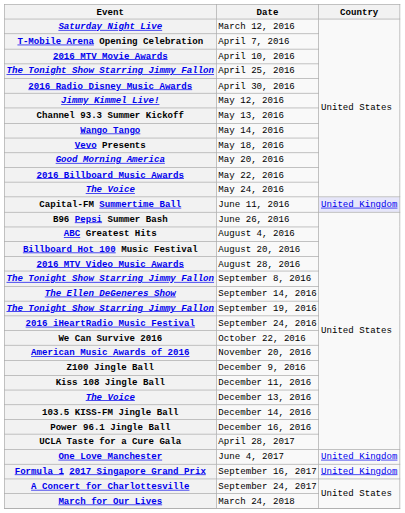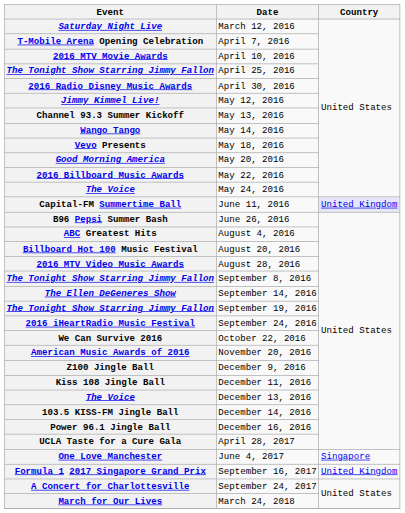 <table class="wikitable sortable plainrowheaders">
 <tr>
 <th>Event</th>
 <th>Date</th>
 <th>Country</th>
 </tr>
 <tr>
 <th scope="row"><em><a href='#'>Saturday Night Live</a></em></th>
 <td>March 12, 2016</td>
 <td rowspan="12">United States</td>
 </tr>
 <tr>
 <th scope="row"><a href='#'>T-Mobile Arena</a> Opening Celebration</th>
 <td>April 7, 2016</td>
 </tr>
 <tr>
 <th scope="row"><a href='#'>2016 MTV Movie Awards</a></th>
 <td>April 10, 2016</td>
 </tr>
 <tr>
 <th scope="row"><em><a href='#'>The Tonight Show Starring Jimmy Fallon</a></em></th>
 <td>April 25, 2016</td>
 </tr>
 <tr>
 <th scope="row"><a href='#'>2016 Radio Disney Music Awards</a></th>
 <td>April 30, 2016</td>
 </tr>
 <tr>
 <th scope="row"><em><a href='#'>Jimmy Kimmel Live!</a></em></th>
 <td>May 12, 2016</td>
 </tr>
 <tr>
 <th scope="row">Channel 93.3 Summer Kickoff</th>
 <td>May 13, 2016</td>
 </tr>
 <tr>
 <th scope="row"><a href='#'>Wango Tango</a></th>
 <td>May 14, 2016</td>
 </tr>
 <tr>
 <th scope="row"><a href='#'>Vevo</a> Presents</th>
 <td>May 18, 2016</td>
 </tr>
 <tr>
 <th scope="row"><em><a href='#'>Good Morning America</a></em></th>
 <td>May 20, 2016</td>
 </tr>
 <tr>
 <th scope="row"><a href='#'>2016 Billboard Music Awards</a></th>
 <td>May 22, 2016</td>
 </tr>
 <tr>
 <th scope="row"><em><a href='#'>The Voice</a></em></th>
 <td>May 24, 2016</td>
 </tr>
 <tr>
 <th scope="row">Capital-FM <a href='#'>Summertime Ball</a></th>
 <td>June 11, 2016</td>
 <td style="background: lavender;"><a href='#'>United Kingdom</a></td>
 </tr>
 <tr>
 <th scope="row">B96 <a href='#'>Pepsi</a> Summer Bash</th>
 <td>June 26, 2016</td>
 <td rowspan="16">United States</td>
 </tr>
 <tr>
 <th scope="row"><a href='#'>ABC</a> Greatest Hits</th>
 <td>August 4, 2016</td>
 </tr>
 <tr>
 <th scope="row"><a href='#'>Billboard Hot 100</a> Music Festival</th>
 <td>August 20, 2016</td>
 </tr>
 <tr>
 <th scope="row"><a href='#'>2016 MTV Video Music Awards</a></th>
 <td>August 28, 2016</td>
 </tr>
 <tr>
 <th scope="row"><em><a href='#'>The Tonight Show Starring Jimmy Fallon</a></em></th>
 <td>September 8, 2016</td>
 </tr>
 <tr>
 <th scope="row"><em><a href='#'>The Ellen DeGeneres Show</a></em></th>
 <td>September 14, 2016</td>
 </tr>
 <tr>
 <th scope="row"><em><a href='#'>The Tonight Show Starring Jimmy Fallon</a></em></th>
 <td>September 19, 2016</td>
 </tr>
 <tr>
 <th scope="row"><a href='#'>2016 iHeartRadio Music Festival</a></th>
 <td>September 24, 2016</td>
 </tr>
 <tr>
 <th scope="row">We Can Survive 2016</th>
 <td>October 22, 2016</td>
 </tr>
 <tr>
 <th scope="row"><a href='#'>American Music Awards of 2016</a></th>
 <td>November 20, 2016</td>
 </tr>
 <tr>
 <th scope="row">Z100 Jingle Ball</th>
 <td>December 9, 2016</td>
 </tr>
 <tr>
 <th scope="row">Kiss 108 Jingle Ball</th>
 <td>December 11, 2016</td>
 </tr>
 <tr>
 <th scope="row"><em><a href='#'>The Voice</a></em></th>
 <td>December 13, 2016</td>
 </tr>
 <tr>
 <th scope="row">103.5 KISS-FM Jingle Ball</th>
 <td>December 14, 2016</td>
 </tr>
 <tr>
 <th scope="row">Power 96.1 Jingle Ball</th>
 <td>December 16, 2016</td>
 </tr>
 <tr>
 <th scope="row">UCLA Taste for a Cure Gala</th>
 <td>April 28, 2017</td>
 </tr>
 <tr>
 <th scope="row"><a href='#'>One Love Manchester</a></th>
 <td>June 4, 2017</td>
-<td><a href='#'>United Kingdom</a></td>
+<td><a href='#'>Singapore</a></td>
 </tr>
 <tr>
 <th scope="row"><a href='#'>Formula 1</a> <a href='#'>2017 Singapore Grand Prix</a></th>
 <td>September 16, 2017</td>
 <td><a href='#'>United Kingdom</a></td>
 </tr>
 <tr>
 <th scope="row"><a href='#'>A Concert for Charlottesville</a></th>
 <td>September 24, 2017</td>
 <td rowspan="2">United States</td>
 </tr>
 <tr>
 <th scope="row"><a href='#'>March for Our Lives</a></th>
 <td>March 24, 2018</td>
 </tr>
 <tr>
 </tr>
 </table>
